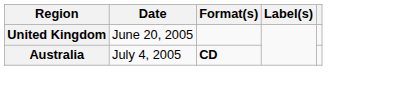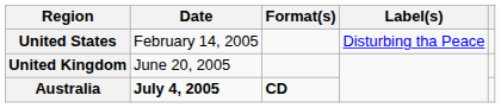 <table class="wikitable plainrowheaders">
 <tr>
 <th scope="col">Region</th>
 <th scope="col">Date</th>
 <th scope="col">Format(s)</th>
 <th scope="col">Label(s)</th>
 <th scope="col"></th>
+</tr>
+<tr>
+<th scope="row">United States</th>
+<td>February 14, 2005</td>
+<td></td>
+<td><a href='#'>Disturbing tha Peace</a></td>
+<td></td>
 </tr>
 <tr>
 <th scope="row">United Kingdom</th>
 <td>June 20, 2005</td>
 <td></td>
 <td rowspan="2"></td>
 <td></td>
 </tr>
 <tr>
 <th scope="row">Australia</th>
-<td>July 4, 2005</td>
+<td><strong>July 4, 2005</strong></td>
 <td><strong>CD</strong></td>
 <td></td>
 </tr>
 </table>
